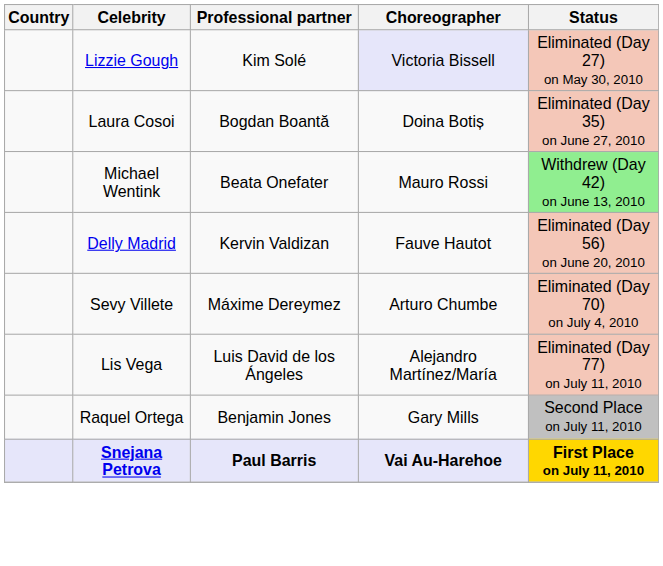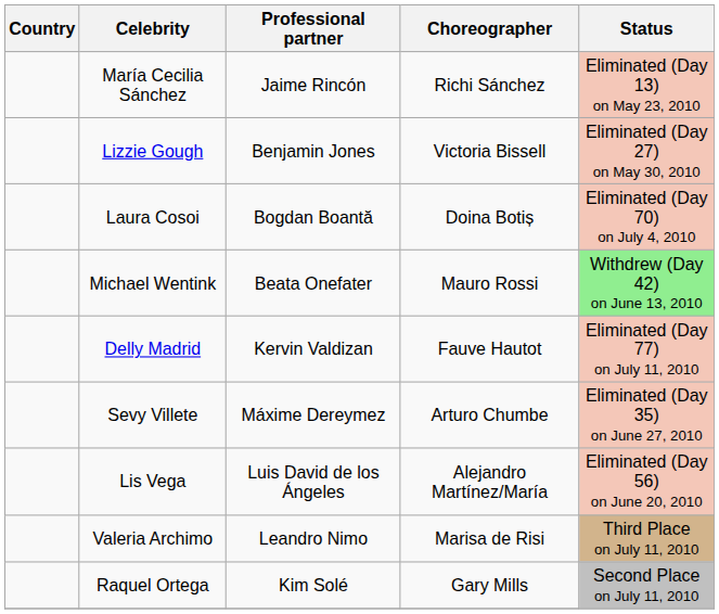 <table class="wikitable sortable" style="margin:auto; font-size:95%; text-align:center">
 <tr>
 <th>Country</th>
 <th>Celebrity</th>
 <th>Professional partner</th>
 <th>Choreographer</th>
 <th>Status</th>
 </tr>
 <tr>
 <td></td>
+<td>María Cecilia Sánchez</td>
+<td>Jaime Rincón</td>
+<td>Richi Sánchez</td>
+<td style="background:#f4c7b8;">Eliminated (Day 13)<br><small>on May 23, 2010</small></td>
+</tr>
+<tr>
+<td></td>
 <td><a href='#'>Lizzie Gough</a> </td>
-<td>Kim Solé</td>
-<td style="background: lavender;">Victoria Bissell</td>
+<td>Benjamin Jones</td>
+<td>Victoria Bissell</td>
 <td style="background:#f4c7b8;">Eliminated (Day 27) <br><small>on May 30, 2010</small></td>
 </tr>
 <tr>
 <td></td>
 <td>Laura Cosoi</td>
 <td>Bogdan Boantă</td>
 <td>Doina Botiș</td>
-<td style="background:#f4c7b8;">Eliminated (Day 35)<br><small>on June 27, 2010</small></td>
+<td style="background:#f4c7b8;">Eliminated (Day 70)<br><small>on July 4, 2010</small></td>
 </tr>
 <tr>
 <td></td>
 <td>Michael Wentink</td>
 <td>Beata Onefater</td>
 <td>Mauro Rossi</td>
 <td style="background:lightgreen;">Withdrew (Day 42)<br><small>on June 13, 2010</small></td>
 </tr>
 <tr>
 <td></td>
 <td><a href='#'>Delly Madrid</a></td>
 <td>Kervin Valdizan</td>
 <td>Fauve Hautot</td>
-<td style="background:#f4c7b8;">Eliminated (Day 56) <br><small>on June 20, 2010</small></td>
+<td style="background:#f4c7b8;">Eliminated (Day 77)<br><small>on July 11, 2010</small></td>
 </tr>
 <tr>
 <td></td>
 <td>Sevy Villete</td>
 <td>Máxime Dereymez</td>
 <td>Arturo Chumbe</td>
-<td style="background:#f4c7b8;">Eliminated (Day 70)<br><small>on July 4, 2010</small></td>
+<td style="background:#f4c7b8;">Eliminated (Day 35)<br><small>on June 27, 2010</small></td>
 </tr>
 <tr>
 <td></td>
 <td>Lis Vega</td>
 <td>Luis David de los Ángeles</td>
 <td>Alejandro Martínez/María</td>
-<td style="background:#f4c7b8;">Eliminated (Day 77)<br><small>on July 11, 2010</small></td>
+<td style="background:#f4c7b8;">Eliminated (Day 56) <br><small>on June 20, 2010</small></td>
+</tr>
+<tr>
+<td></td>
+<td>Valeria Archimo</td>
+<td>Leandro Nimo</td>
+<td>Marisa de Risi</td>
+<td style="background:tan;">Third Place<br><small>on July 11, 2010</small></td>
 </tr>
 <tr>
 <td></td>
 <td>Raquel Ortega</td>
-<td>Benjamin Jones</td>
+<td>Kim Solé</td>
 <td>Gary Mills</td>
 <td style="background:silver;">Second Place<br><small>on July 11, 2010</small></td>
 </tr>
 <tr>
-<td style="background:lavender;"></td>
-<td style="background:lavender;"><strong><a href='#'>Snejana Petrova</a></strong></td>
-<td style="background:lavender;"><strong>Paul Barris</strong></td>
-<td style="background:lavender;"><strong>Vai Au-Harehoe</strong></td>
-<td style="background:gold;"><strong>First Place<br><small>on July 11, 2010</small></strong></td>
-</tr>
-<tr>
 </tr>
 </table>
